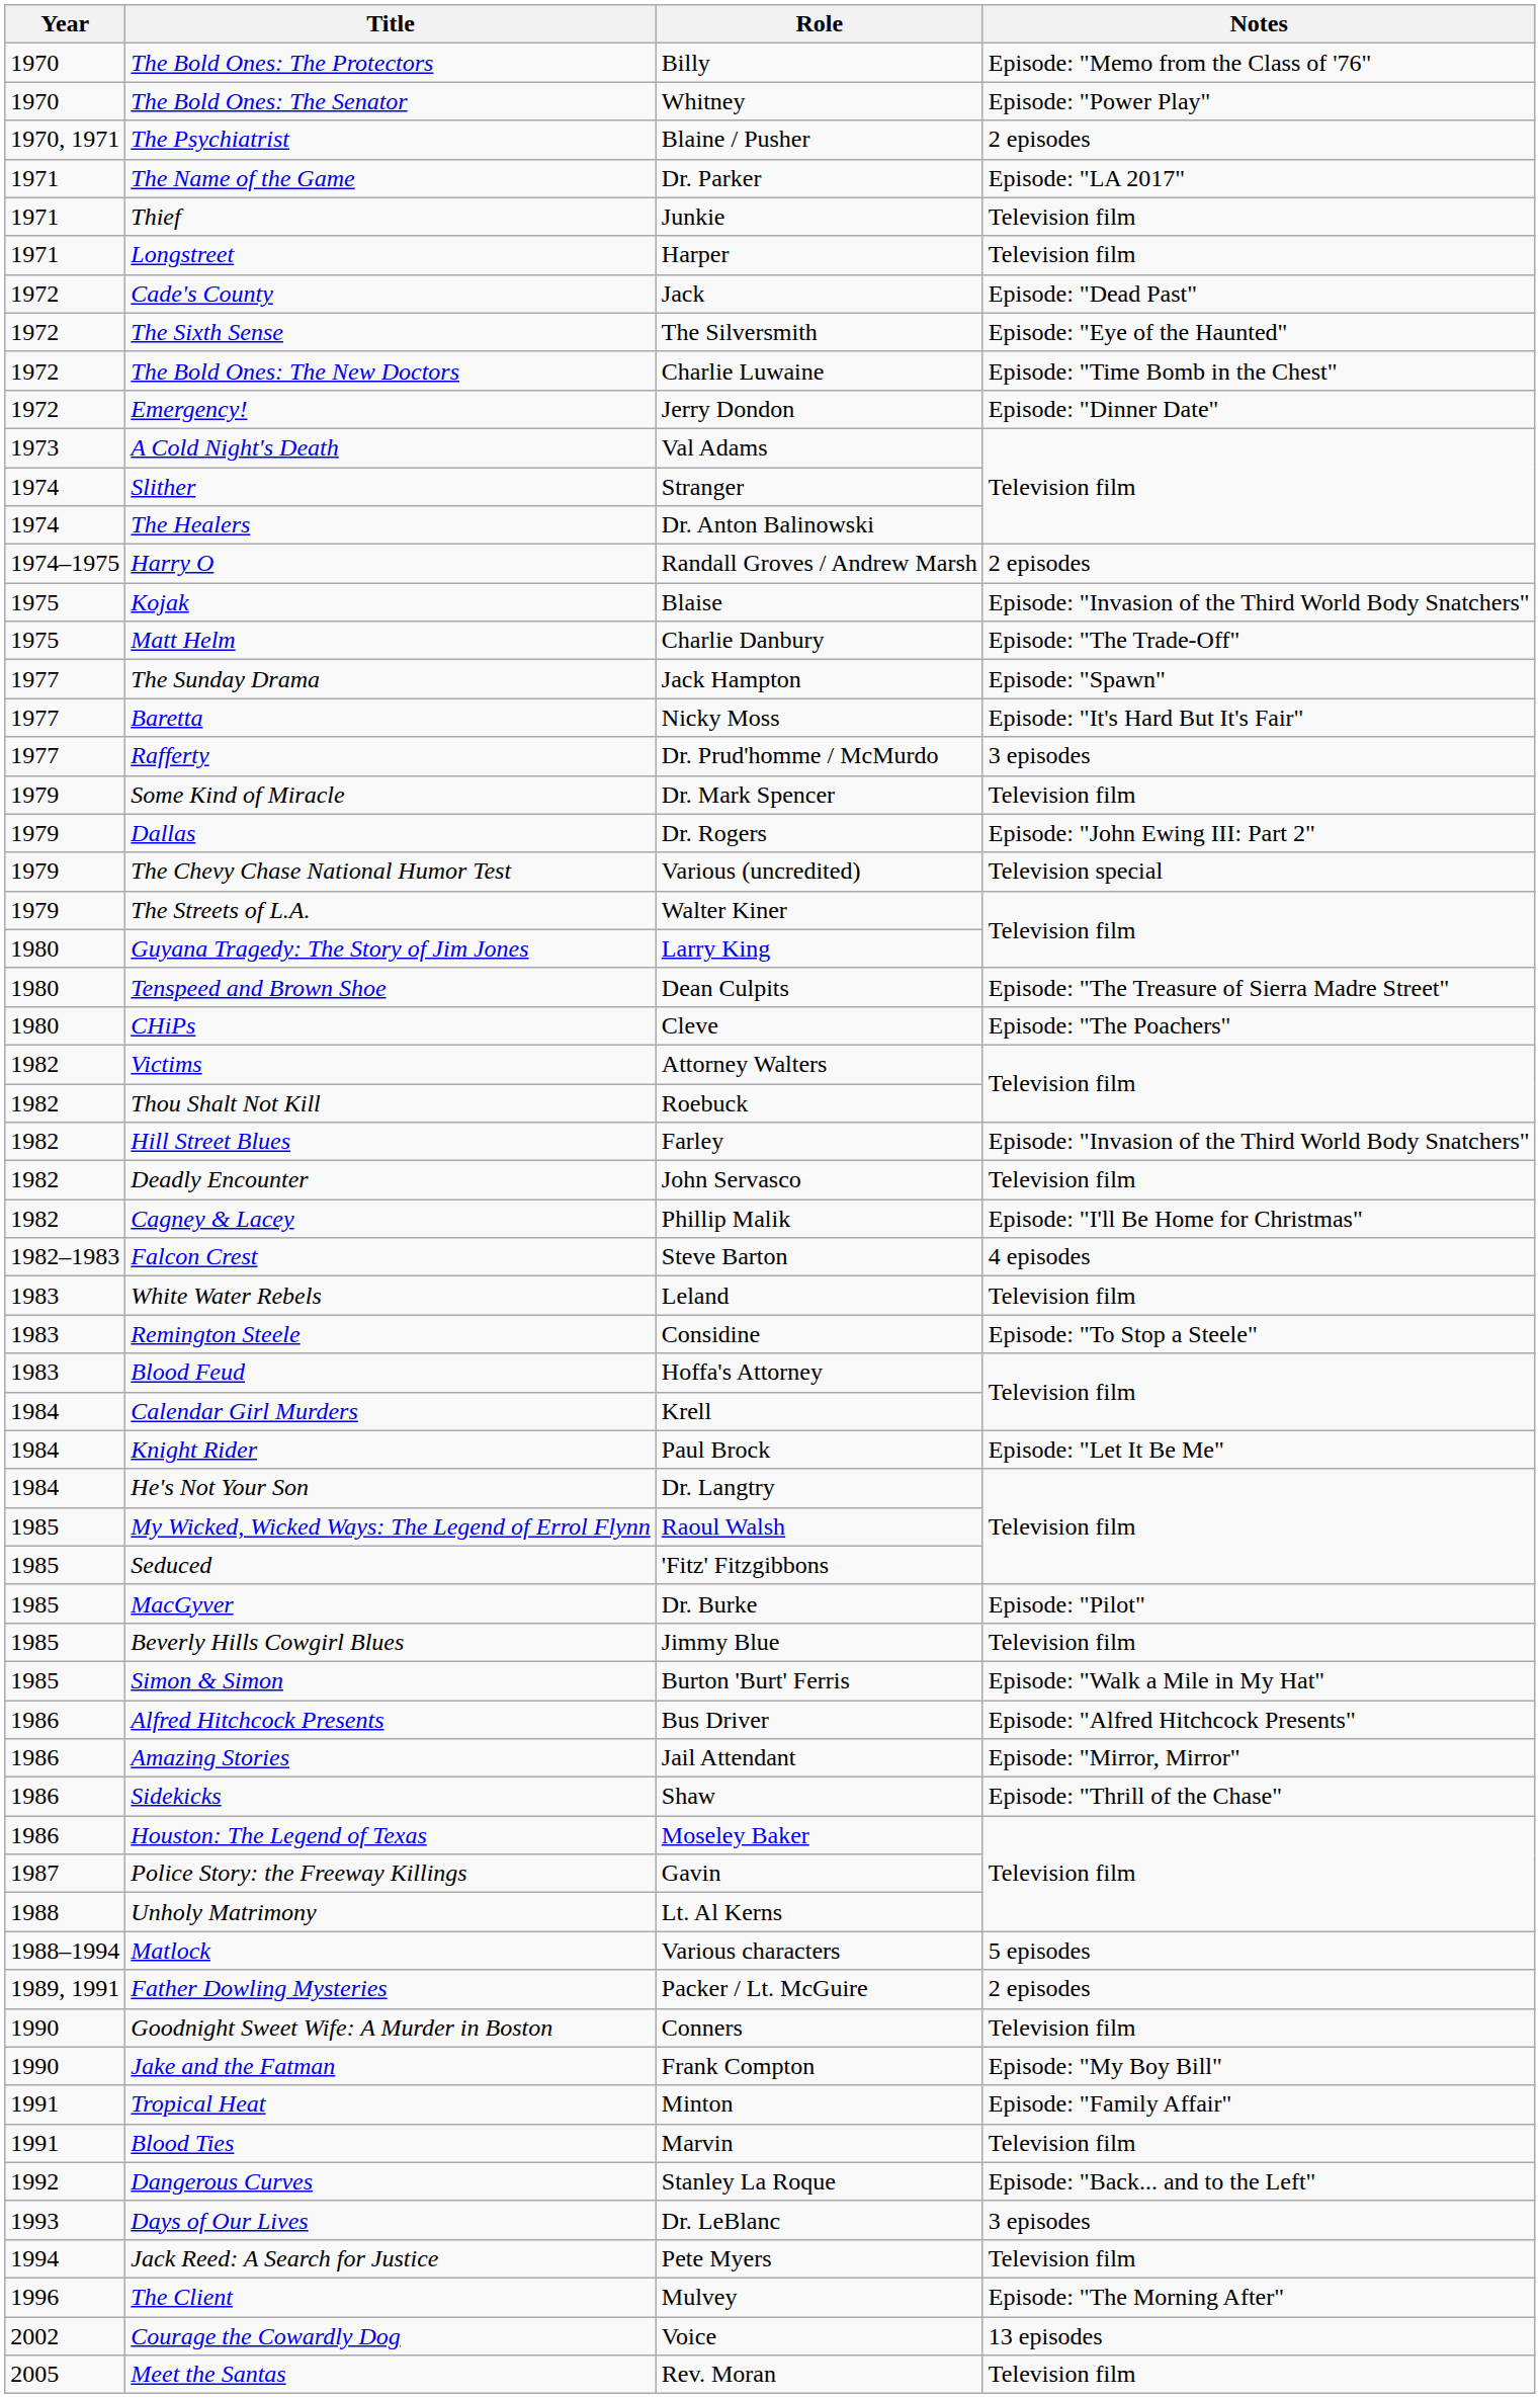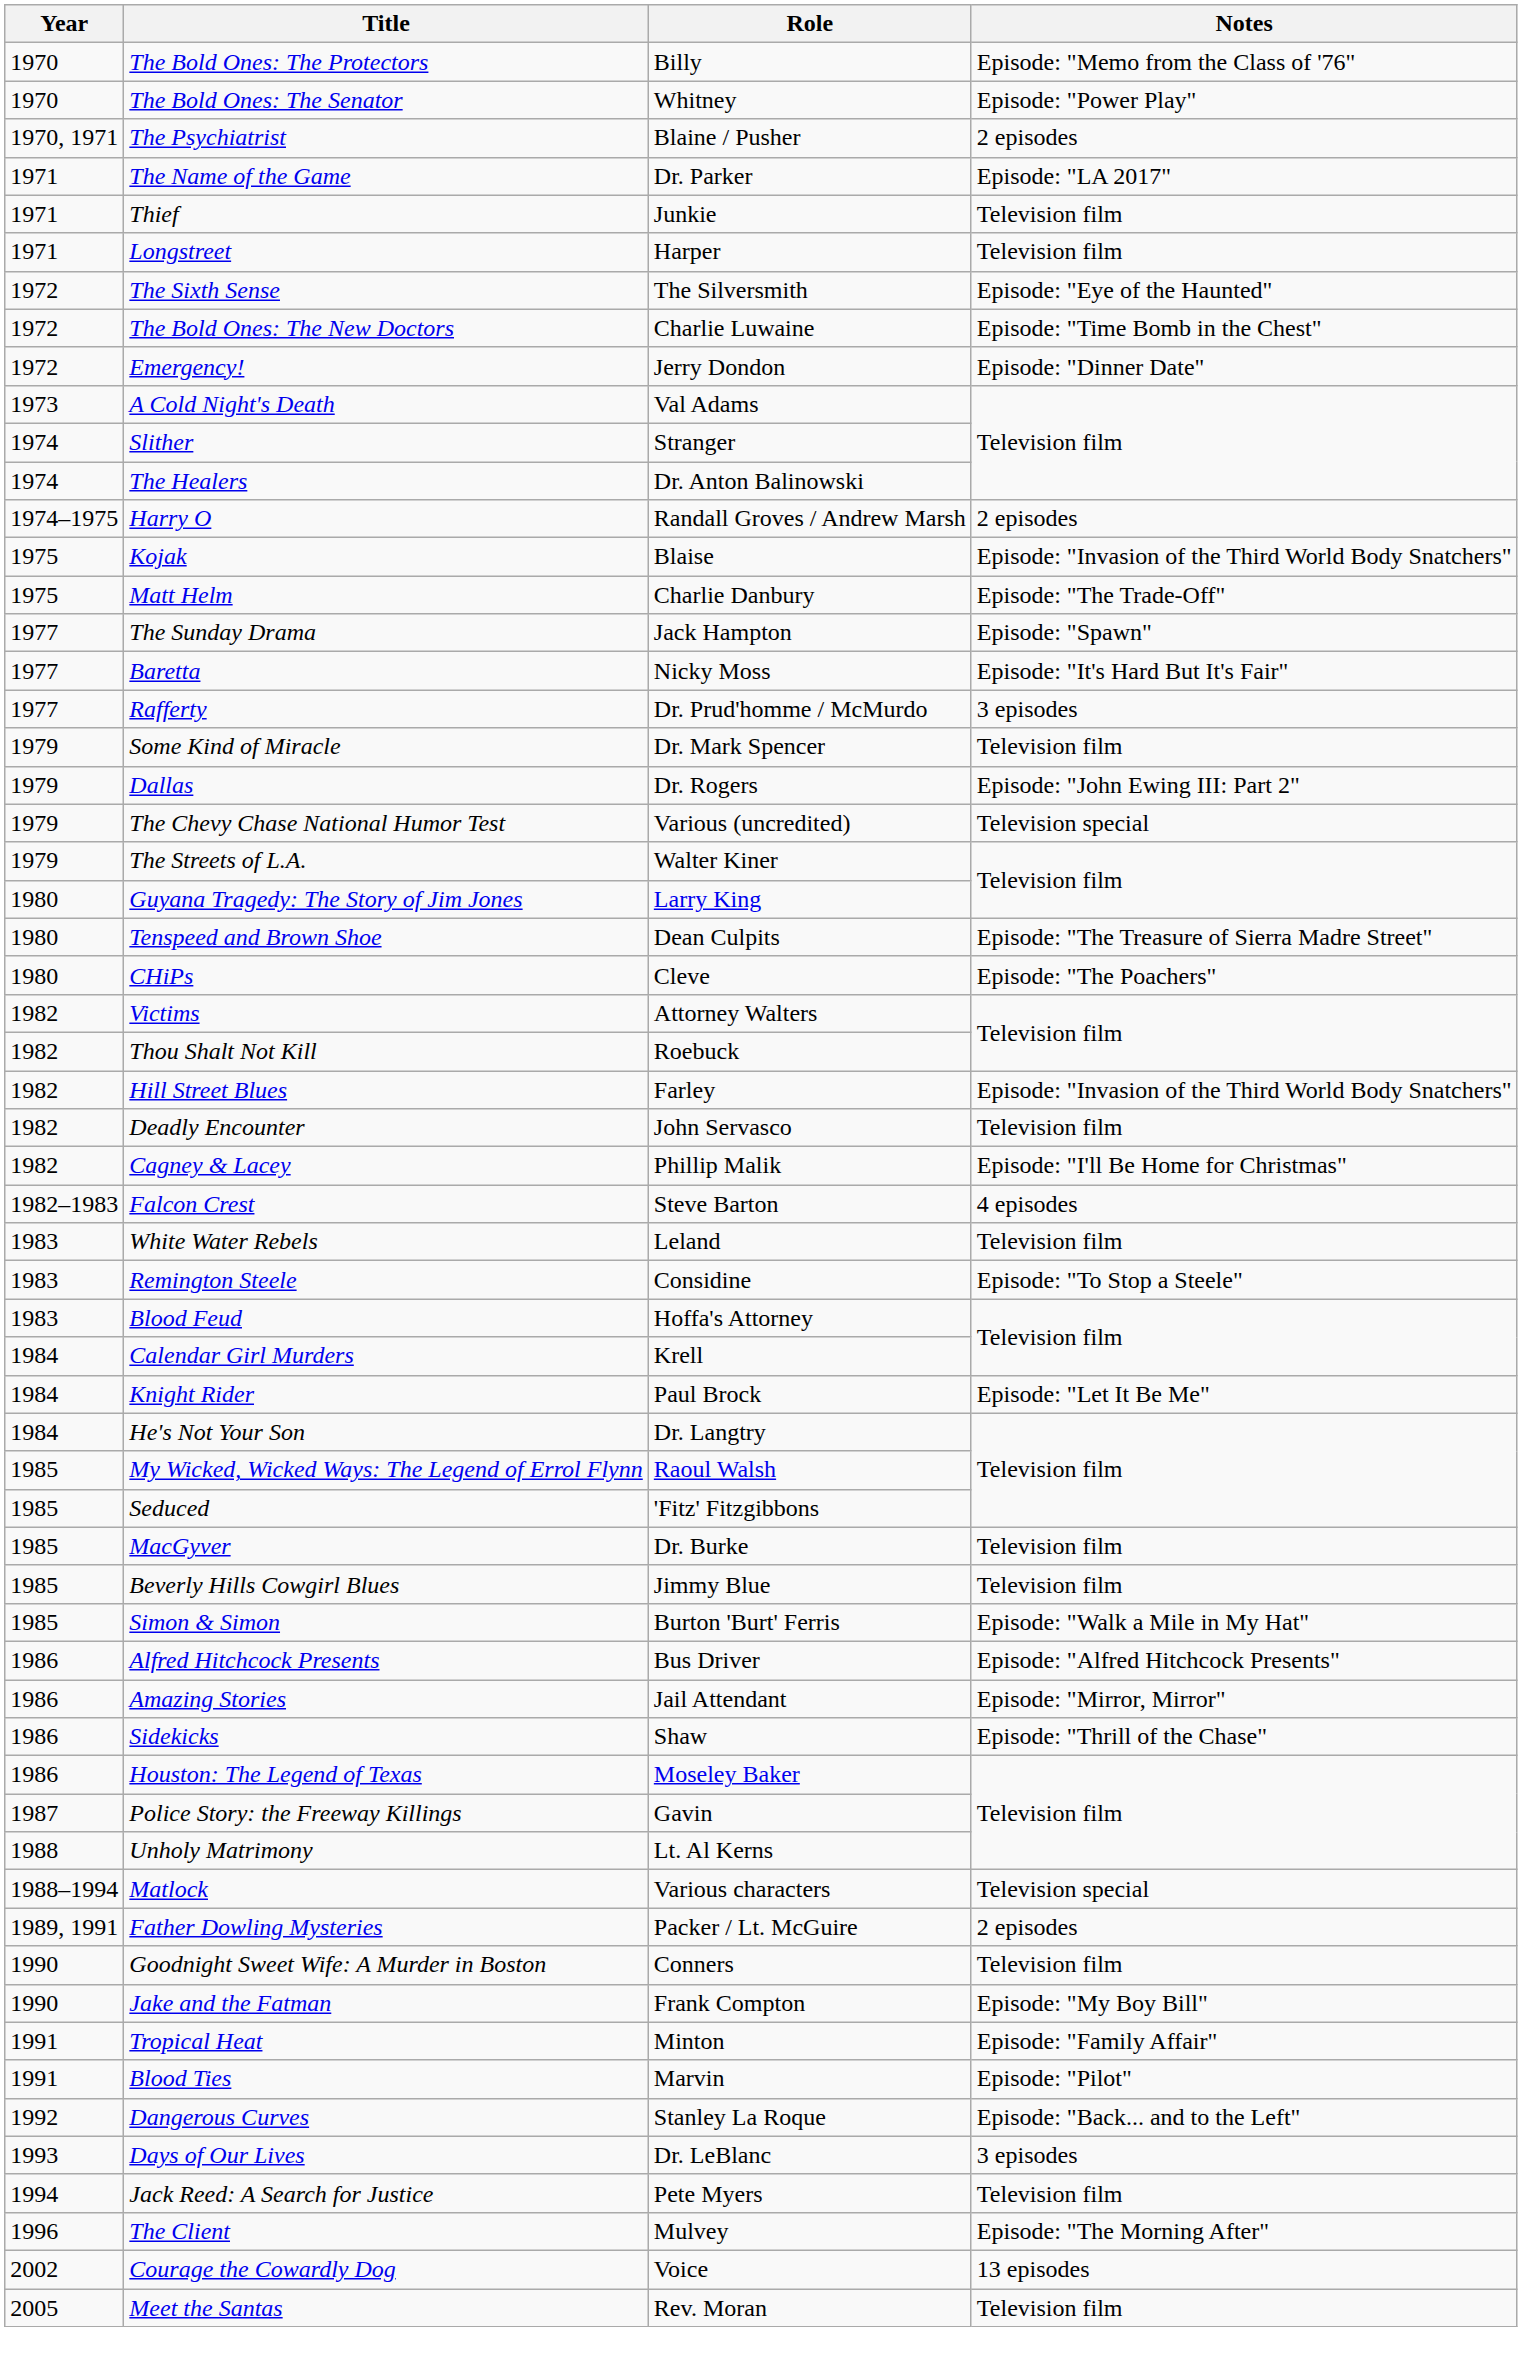 <table class="wikitable sortable">
 <tr>
 <th>Year</th>
 <th>Title</th>
 <th>Role</th>
 <th>Notes</th>
 </tr>
 <tr>
 <td>1970</td>
 <td><em><a href='#'>The Bold Ones: The Protectors</a></em></td>
 <td>Billy</td>
 <td>Episode: "Memo from the Class of '76"</td>
 </tr>
 <tr>
 <td>1970</td>
 <td><em><a href='#'>The Bold Ones: The Senator</a></em></td>
 <td>Whitney</td>
 <td>Episode: "Power Play"</td>
 </tr>
 <tr>
 <td>1970, 1971</td>
 <td><a href='#'><em>The Psychiatrist</em></a></td>
 <td>Blaine / Pusher</td>
 <td>2 episodes</td>
 </tr>
 <tr>
 <td>1971</td>
 <td><a href='#'><em>The Name of the Game</em></a></td>
 <td>Dr. Parker</td>
 <td>Episode: "LA 2017"</td>
 </tr>
 <tr>
 <td>1971</td>
 <td><em>Thief</em></td>
 <td>Junkie</td>
 <td>Television film</td>
 </tr>
 <tr>
 <td>1971</td>
 <td><a href='#'><em>Longstreet</em></a></td>
 <td>Harper</td>
 <td>Television film</td>
-</tr>
-<tr>
-<td>1972</td>
-<td><em><a href='#'>Cade's County</a></em></td>
-<td>Jack</td>
-<td>Episode: "Dead Past"</td>
 </tr>
 <tr>
 <td>1972</td>
 <td><a href='#'><em>The Sixth Sense</em></a></td>
 <td>The Silversmith</td>
 <td>Episode: "Eye of the Haunted"</td>
 </tr>
 <tr>
 <td>1972</td>
 <td><em><a href='#'>The Bold Ones: The New Doctors</a></em></td>
 <td>Charlie Luwaine</td>
 <td>Episode: "Time Bomb in the Chest"</td>
 </tr>
 <tr>
 <td>1972</td>
 <td><em><a href='#'>Emergency!</a></em></td>
 <td>Jerry Dondon</td>
 <td>Episode: "Dinner Date"</td>
 </tr>
 <tr>
 <td>1973</td>
 <td><em><a href='#'>A Cold Night's Death</a></em></td>
 <td>Val Adams</td>
 <td rowspan="3">Television film</td>
 </tr>
 <tr>
 <td>1974</td>
 <td><a href='#'><em>Slither</em></a></td>
 <td>Stranger</td>
 </tr>
 <tr>
 <td>1974</td>
 <td><a href='#'><em>The Healers</em></a></td>
 <td>Dr. Anton Balinowski</td>
 </tr>
 <tr>
 <td>1974–1975</td>
 <td><em><a href='#'>Harry O</a></em></td>
 <td>Randall Groves / Andrew Marsh</td>
 <td>2 episodes</td>
 </tr>
 <tr>
 <td>1975</td>
 <td><em><a href='#'>Kojak</a></em></td>
 <td>Blaise</td>
 <td>Episode: "Invasion of the Third World Body Snatchers"</td>
 </tr>
 <tr>
 <td>1975</td>
 <td><a href='#'><em>Matt Helm</em></a></td>
 <td>Charlie Danbury</td>
 <td>Episode: "The Trade-Off"</td>
 </tr>
 <tr>
 <td>1977</td>
 <td><em>The Sunday Drama</em></td>
 <td>Jack Hampton</td>
 <td>Episode: "Spawn"</td>
 </tr>
 <tr>
 <td>1977</td>
 <td><em><a href='#'>Baretta</a></em></td>
 <td>Nicky Moss</td>
 <td>Episode: "It's Hard But It's Fair"</td>
 </tr>
 <tr>
 <td>1977</td>
 <td><a href='#'><em>Rafferty</em></a></td>
 <td>Dr. Prud'homme / McMurdo</td>
 <td>3 episodes</td>
 </tr>
 <tr>
 <td>1979</td>
 <td><em>Some Kind of Miracle</em></td>
 <td>Dr. Mark Spencer</td>
 <td>Television film</td>
 </tr>
 <tr>
 <td>1979</td>
 <td><em><a href='#'>Dallas</a></em></td>
 <td>Dr. Rogers</td>
 <td>Episode: "John Ewing III: Part 2"</td>
 </tr>
 <tr>
 <td>1979</td>
 <td><em>The Chevy Chase National Humor Test</em></td>
 <td>Various (uncredited)</td>
 <td>Television special</td>
 </tr>
 <tr>
 <td>1979</td>
 <td><em>The Streets of L.A.</em></td>
 <td>Walter Kiner</td>
 <td rowspan="2">Television film</td>
 </tr>
 <tr>
 <td>1980</td>
 <td><em><a href='#'>Guyana Tragedy: The Story of Jim Jones</a></em></td>
 <td><a href='#'>Larry King</a></td>
 </tr>
 <tr>
 <td>1980</td>
 <td><em><a href='#'>Tenspeed and Brown Shoe</a></em></td>
 <td>Dean Culpits</td>
 <td>Episode: "The Treasure of Sierra Madre Street"</td>
 </tr>
 <tr>
 <td>1980</td>
 <td><em><a href='#'>CHiPs</a></em></td>
 <td>Cleve</td>
 <td>Episode: "The Poachers"</td>
 </tr>
 <tr>
 <td>1982</td>
 <td><a href='#'><em>Victims</em></a></td>
 <td>Attorney Walters</td>
 <td rowspan="2">Television film</td>
 </tr>
 <tr>
 <td>1982</td>
 <td><em>Thou Shalt Not Kill</em></td>
 <td>Roebuck</td>
 </tr>
 <tr>
 <td>1982</td>
 <td><em><a href='#'>Hill Street Blues</a></em></td>
 <td>Farley</td>
 <td>Episode: "Invasion of the Third World Body Snatchers"</td>
 </tr>
 <tr>
 <td>1982</td>
 <td><em>Deadly Encounter</em></td>
 <td>John Servasco</td>
 <td>Television film</td>
 </tr>
 <tr>
 <td>1982</td>
 <td><em><a href='#'>Cagney & Lacey</a></em></td>
 <td>Phillip Malik</td>
 <td>Episode: "I'll Be Home for Christmas"</td>
 </tr>
 <tr>
 <td>1982–1983</td>
 <td><em><a href='#'>Falcon Crest</a></em></td>
 <td>Steve Barton</td>
 <td>4 episodes</td>
 </tr>
 <tr>
 <td>1983</td>
 <td><em>White Water Rebels</em></td>
 <td>Leland</td>
 <td>Television film</td>
 </tr>
 <tr>
 <td>1983</td>
 <td><em><a href='#'>Remington Steele</a></em></td>
 <td>Considine</td>
 <td>Episode: "To Stop a Steele"</td>
 </tr>
 <tr>
 <td>1983</td>
 <td><a href='#'><em>Blood Feud</em></a></td>
 <td>Hoffa's Attorney</td>
 <td rowspan="2">Television film</td>
 </tr>
 <tr>
 <td>1984</td>
 <td><em><a href='#'>Calendar Girl Murders</a></em></td>
 <td>Krell</td>
 </tr>
 <tr>
 <td>1984</td>
 <td><a href='#'><em>Knight Rider</em></a></td>
 <td>Paul Brock</td>
 <td>Episode: "Let It Be Me"</td>
 </tr>
 <tr>
 <td>1984</td>
 <td><em>He's Not Your Son</em></td>
 <td>Dr. Langtry</td>
 <td rowspan="3">Television film</td>
 </tr>
 <tr>
 <td>1985</td>
 <td><em><a href='#'>My Wicked, Wicked Ways: The Legend of Errol Flynn</a></em></td>
 <td><a href='#'>Raoul Walsh</a></td>
 </tr>
 <tr>
 <td>1985</td>
 <td><em>Seduced</em></td>
 <td>'Fitz' Fitzgibbons</td>
 </tr>
 <tr>
 <td>1985</td>
 <td><a href='#'><em>MacGyver</em></a></td>
 <td>Dr. Burke</td>
-<td>Episode: "Pilot"</td>
+<td>Television film</td>
 </tr>
 <tr>
 <td>1985</td>
 <td><em>Beverly Hills Cowgirl Blues</em></td>
 <td>Jimmy Blue</td>
 <td>Television film</td>
 </tr>
 <tr>
 <td>1985</td>
 <td><em><a href='#'>Simon & Simon</a></em></td>
 <td>Burton 'Burt' Ferris</td>
 <td>Episode: "Walk a Mile in My Hat"</td>
 </tr>
 <tr>
 <td>1986</td>
 <td><a href='#'><em>Alfred Hitchcock Presents</em></a></td>
 <td>Bus Driver</td>
 <td>Episode: "Alfred Hitchcock Presents"</td>
 </tr>
 <tr>
 <td>1986</td>
 <td><a href='#'><em>Amazing Stories</em></a></td>
 <td>Jail Attendant</td>
 <td>Episode: "Mirror, Mirror"</td>
 </tr>
 <tr>
 <td>1986</td>
 <td><a href='#'><em>Sidekicks</em></a></td>
 <td>Shaw</td>
 <td>Episode: "Thrill of the Chase"</td>
 </tr>
 <tr>
 <td>1986</td>
 <td><em><a href='#'>Houston: The Legend of Texas</a></em></td>
 <td><a href='#'>Moseley Baker</a></td>
 <td rowspan="3">Television film</td>
 </tr>
 <tr>
 <td>1987</td>
 <td><em>Police Story: the Freeway Killings</em></td>
 <td>Gavin</td>
 </tr>
 <tr>
 <td>1988</td>
 <td><em>Unholy Matrimony</em></td>
 <td>Lt. Al Kerns</td>
 </tr>
 <tr>
 <td>1988–1994</td>
 <td><a href='#'><em>Matlock</em></a></td>
 <td>Various characters</td>
-<td>5 episodes</td>
+<td>Television special</td>
 </tr>
 <tr>
 <td>1989, 1991</td>
 <td><em><a href='#'>Father Dowling Mysteries</a></em></td>
 <td>Packer / Lt. McGuire</td>
 <td>2 episodes</td>
 </tr>
 <tr>
 <td>1990</td>
 <td><em>Goodnight Sweet Wife: A Murder in Boston</em></td>
 <td>Conners</td>
 <td>Television film</td>
 </tr>
 <tr>
 <td>1990</td>
 <td><em><a href='#'>Jake and the Fatman</a></em></td>
 <td>Frank Compton</td>
 <td>Episode: "My Boy Bill"</td>
 </tr>
 <tr>
 <td>1991</td>
 <td><em><a href='#'>Tropical Heat</a></em></td>
 <td>Minton</td>
 <td>Episode: "Family Affair"</td>
 </tr>
 <tr>
 <td>1991</td>
 <td><a href='#'><em>Blood Ties</em></a></td>
 <td>Marvin</td>
-<td>Television film</td>
+<td>Episode: "Pilot"</td>
 </tr>
 <tr>
 <td>1992</td>
 <td><a href='#'><em>Dangerous Curves</em></a></td>
 <td>Stanley La Roque</td>
 <td>Episode: "Back... and to the Left"</td>
 </tr>
 <tr>
 <td>1993</td>
 <td><em><a href='#'>Days of Our Lives</a></em></td>
 <td>Dr. LeBlanc</td>
 <td>3 episodes</td>
 </tr>
 <tr>
 <td>1994</td>
 <td><em>Jack Reed: A Search for Justice</em></td>
 <td>Pete Myers</td>
 <td>Television film</td>
 </tr>
 <tr>
 <td>1996</td>
 <td><a href='#'><em>The Client</em></a></td>
 <td>Mulvey</td>
 <td>Episode: "The Morning After"</td>
 </tr>
 <tr>
 <td>2002</td>
 <td><em><a href='#'>Courage the Cowardly Dog</a></em></td>
 <td>Voice</td>
 <td>13 episodes</td>
 </tr>
 <tr>
 <td>2005</td>
 <td><em><a href='#'>Meet the Santas</a></em></td>
 <td>Rev. Moran</td>
 <td>Television film</td>
 </tr>
 </table>
